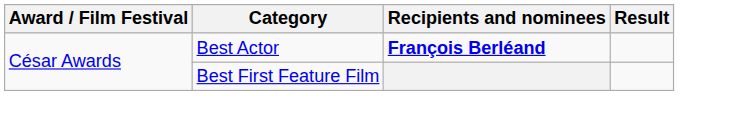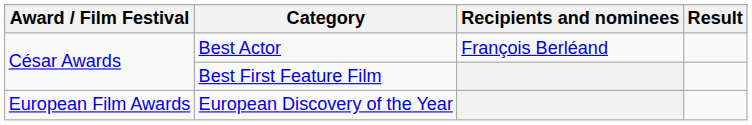 <table class="wikitable plainrowheaders sortable">
 <tr style="background:#ccc; text-align:center;">
 <th scope="col">Award / Film Festival</th>
 <th scope="col">Category</th>
 <th scope="col">Recipients and nominees</th>
 <th scope="col">Result</th>
 </tr>
 <tr>
 <td rowspan=2><a href='#'>César Awards</a></td>
 <td><a href='#'>Best Actor</a></td>
-<td><strong><a href='#'>François Berléand</a></strong></td>
+<td><a href='#'>François Berléand</a></td>
 <td></td>
 </tr>
 <tr>
 <td><a href='#'>Best First Feature Film</a></td>
 <th></th>
 <td></td>
 </tr>
+<tr>
+<td><a href='#'>European Film Awards</a></td>
+<td><a href='#'>European Discovery of the Year</a></td>
+<th></th>
+<td></td>
+</tr>
 </table>
